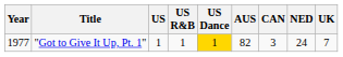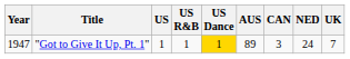 <table class="wikitable">
 <tr>
 <th>Year</th>
 <th>Title</th>
 <th>US<br></th>
 <th>US<br>R&B<br></th>
 <th>US<br>Dance<br></th>
 <th>AUS<br></th>
 <th>CAN<br></th>
 <th>NED<br></th>
 <th>UK<br></th>
 </tr>
 <tr>
-<td>1977</td>
+<td>1947</td>
 <td>"<a href='#'>Got to Give It Up, Pt. 1</a>"</td>
 <td style="text-align:center;">1</td>
 <td style="text-align:center;">1</td>
 <td style="background: gold; text-align:center;">1</td>
-<td style="text-align:center;">82</td>
+<td style="text-align:center;">89</td>
 <td style="text-align:center;">3</td>
 <td style="text-align:center;">24</td>
 <td style="text-align:center;">7</td>
 </tr>
 </table>
